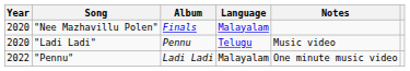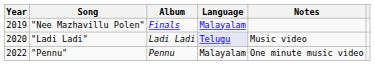 <table class="wikitable sortable">
 <tr>
 <th>Year</th>
 <th>Song</th>
 <th>Album</th>
 <th>Language</th>
 <th>Notes</th>
 <th></th>
 </tr>
 <tr>
-<td>2020</td>
+<td>2019</td>
 <td>"Nee Mazhavillu Polen"</td>
 <td><a href='#'><em>Finals</em></a></td>
 <td><a href='#'>Malayalam</a></td>
 <td></td>
 <td></td>
 </tr>
 <tr>
 <td>2020</td>
 <td>"Ladi Ladi"</td>
-<td><em>Pennu</em></td>
-<td><a href='#'>Telugu</a></td>
+<td><em>Ladi Ladi</em></td>
+<td style="background: lavender;"><a href='#'>Telugu</a></td>
 <td>Music video</td>
 <td></td>
 </tr>
 <tr>
 <td>2022</td>
 <td>"Pennu"</td>
-<td><em>Ladi Ladi</em></td>
+<td><em>Pennu</em></td>
 <td>Malayalam</td>
 <td>One minute music video</td>
 <td></td>
 </tr>
 </table>
